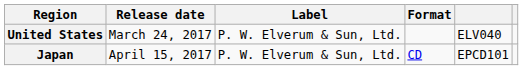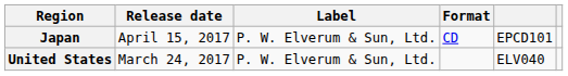 <table class="wikitable plainrowheaders">
 <tr>
 <th scope="col">Region</th>
 <th scope="col">Release date</th>
 <th scope="col">Label</th>
 <th scope="col">Format</th>
 <th scope="col"></th>
 <th scope="col"></th>
 </tr>
 <tr>
+<th scope="row">Japan</th>
+<td>April 15, 2017</td>
+<td>P. W. Elverum & Sun, Ltd.</td>
+<td><a href='#'>CD</a></td>
+<td>EPCD101</td>
+<td></td>
+</tr>
+<tr>
 <th scope="row">United States</th>
 <td>March 24, 2017</td>
 <td>P. W. Elverum & Sun, Ltd.</td>
 <td></td>
 <td>ELV040</td>
 <td></td>
 </tr>
-<tr>
-<th scope="row">Japan</th>
-<td>April 15, 2017</td>
-<td>P. W. Elverum & Sun, Ltd.</td>
-<td><a href='#'>CD</a></td>
-<td>EPCD101</td>
-<td></td>
-</tr>
 </table>
